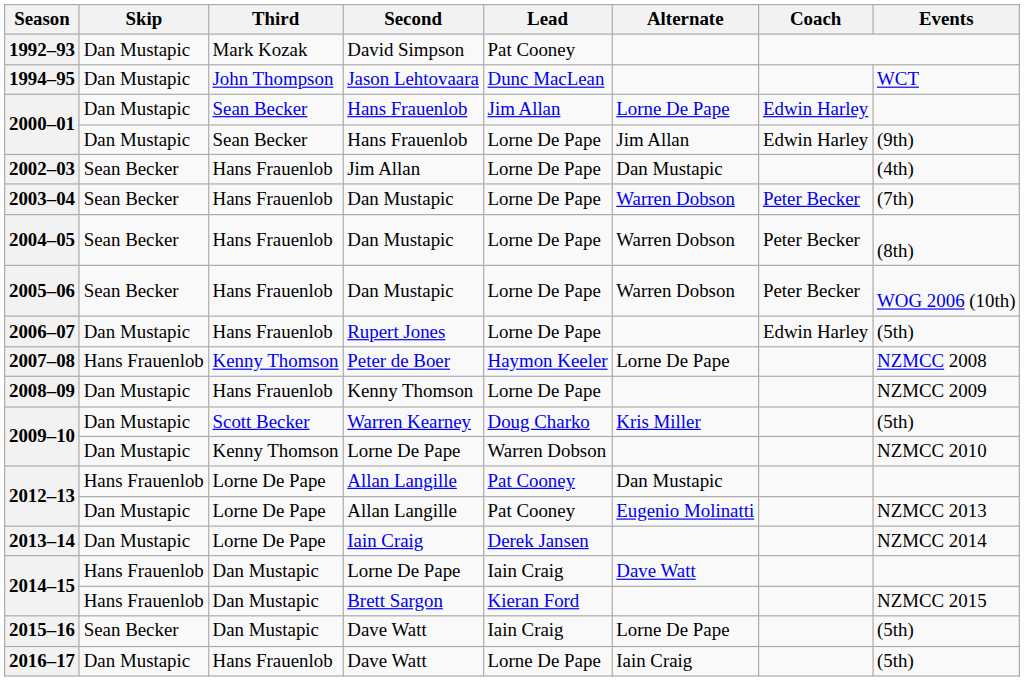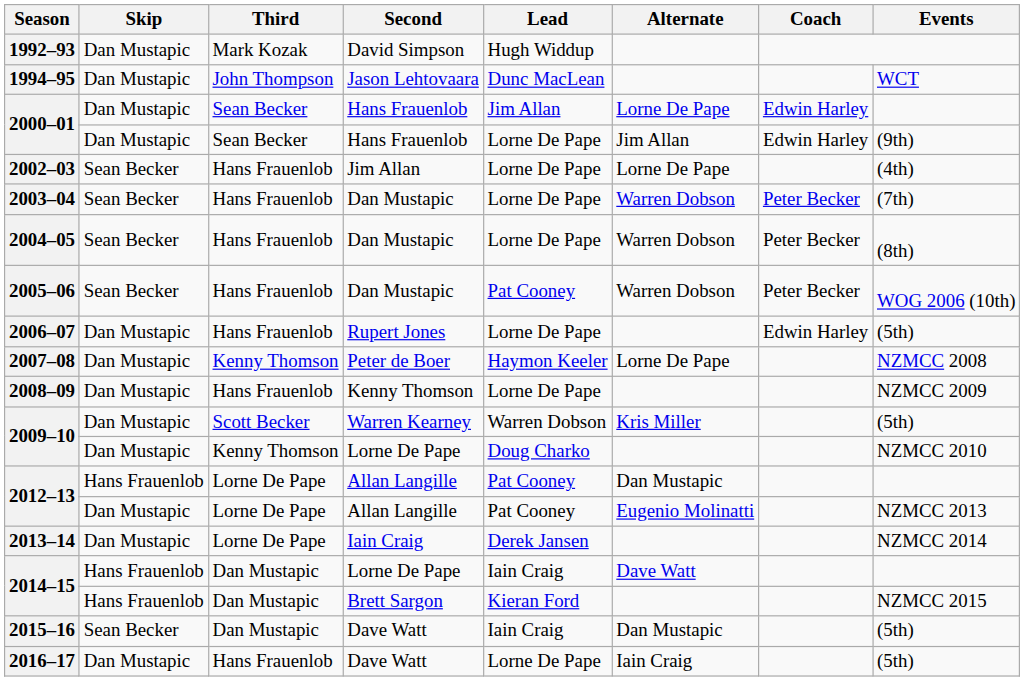 <table class="wikitable">
 <tr>
 <th scope="col">Season</th>
 <th scope="col">Skip</th>
 <th scope="col">Third</th>
 <th scope="col">Second</th>
 <th scope="col">Lead</th>
 <th scope="col">Alternate</th>
 <th scope="col">Coach</th>
 <th scope="col">Events</th>
 </tr>
 <tr>
 <th scope="row">1992–93</th>
 <td>Dan Mustapic</td>
 <td>Mark Kozak</td>
 <td>David Simpson</td>
-<td>Pat Cooney</td>
+<td>Hugh Widdup</td>
 <td></td>
 </tr>
 <tr>
 <th scope="row">1994–95</th>
 <td>Dan Mustapic</td>
 <td><a href='#'>John Thompson</a></td>
 <td><a href='#'>Jason Lehtovaara</a></td>
 <td><a href='#'>Dunc MacLean</a></td>
 <td></td>
 <td></td>
 <td><a href='#'>WCT</a></td>
 </tr>
 <tr>
 <th scope="row" rowspan=2>2000–01</th>
 <td>Dan Mustapic</td>
 <td><a href='#'>Sean Becker</a></td>
 <td><a href='#'>Hans Frauenlob</a></td>
 <td><a href='#'>Jim Allan</a></td>
 <td><a href='#'>Lorne De Pape</a></td>
 <td><a href='#'>Edwin Harley</a></td>
 <td> </td>
 </tr>
 <tr>
 <td>Dan Mustapic</td>
 <td>Sean Becker</td>
 <td>Hans Frauenlob</td>
 <td>Lorne De Pape</td>
 <td>Jim Allan</td>
 <td>Edwin Harley</td>
 <td> (9th)</td>
 </tr>
 <tr>
 <th scope="row">2002–03</th>
 <td>Sean Becker</td>
 <td>Hans Frauenlob</td>
 <td>Jim Allan</td>
 <td>Lorne De Pape</td>
-<td>Dan Mustapic</td>
+<td>Lorne De Pape</td>
 <td></td>
 <td> (4th)</td>
 </tr>
 <tr>
 <th scope="row">2003–04</th>
 <td>Sean Becker</td>
 <td>Hans Frauenlob</td>
 <td>Dan Mustapic</td>
 <td>Lorne De Pape</td>
 <td><a href='#'>Warren Dobson</a></td>
 <td><a href='#'>Peter Becker</a></td>
 <td> (7th)</td>
 </tr>
 <tr>
 <th scope="row">2004–05</th>
 <td>Sean Becker</td>
 <td>Hans Frauenlob</td>
 <td>Dan Mustapic</td>
 <td>Lorne De Pape</td>
 <td>Warren Dobson</td>
 <td>Peter Becker</td>
 <td> <br> (8th)</td>
 </tr>
 <tr>
 <th scope="row">2005–06</th>
 <td>Sean Becker</td>
 <td>Hans Frauenlob</td>
 <td>Dan Mustapic</td>
-<td>Lorne De Pape</td>
+<td><a href='#'>Pat Cooney</a></td>
 <td>Warren Dobson</td>
 <td>Peter Becker</td>
 <td> <br><a href='#'>WOG 2006</a> (10th)</td>
 </tr>
 <tr>
 <th scope="row">2006–07</th>
 <td>Dan Mustapic</td>
 <td>Hans Frauenlob</td>
 <td><a href='#'>Rupert Jones</a></td>
 <td>Lorne De Pape</td>
 <td></td>
 <td>Edwin Harley</td>
 <td> (5th)</td>
 </tr>
 <tr>
 <th scope="row">2007–08</th>
-<td>Hans Frauenlob</td>
+<td>Dan Mustapic</td>
 <td><a href='#'>Kenny Thomson</a></td>
 <td><a href='#'>Peter de Boer</a></td>
 <td><a href='#'>Haymon Keeler</a></td>
 <td>Lorne De Pape</td>
 <td></td>
 <td><a href='#'>NZMCC</a> 2008 </td>
 </tr>
 <tr>
 <th scope="row">2008–09</th>
 <td>Dan Mustapic</td>
 <td>Hans Frauenlob</td>
 <td>Kenny Thomson</td>
 <td>Lorne De Pape</td>
 <td></td>
 <td></td>
 <td>NZMCC 2009 </td>
 </tr>
 <tr>
 <th scope="row" rowspan=2>2009–10</th>
 <td>Dan Mustapic</td>
 <td><a href='#'>Scott Becker</a></td>
 <td><a href='#'>Warren Kearney</a></td>
-<td><a href='#'>Doug Charko</a></td>
+<td>Warren Dobson</td>
 <td><a href='#'>Kris Miller</a></td>
 <td></td>
 <td> (5th)</td>
 </tr>
 <tr>
 <td>Dan Mustapic</td>
 <td>Kenny Thomson</td>
 <td>Lorne De Pape</td>
-<td>Warren Dobson</td>
+<td><a href='#'>Doug Charko</a></td>
 <td></td>
 <td></td>
 <td>NZMCC 2010 </td>
 </tr>
 <tr>
 <th scope="row" rowspan=2>2012–13</th>
 <td>Hans Frauenlob</td>
 <td>Lorne De Pape</td>
 <td><a href='#'>Allan Langille</a></td>
 <td><a href='#'>Pat Cooney</a></td>
 <td>Dan Mustapic</td>
 <td></td>
 <td> </td>
 </tr>
 <tr>
 <td>Dan Mustapic</td>
 <td>Lorne De Pape</td>
 <td>Allan Langille</td>
 <td>Pat Cooney</td>
 <td><a href='#'>Eugenio Molinatti</a></td>
 <td></td>
 <td>NZMCC 2013 </td>
 </tr>
 <tr>
 <th scope="row">2013–14</th>
 <td>Dan Mustapic</td>
 <td>Lorne De Pape</td>
 <td><a href='#'>Iain Craig</a></td>
 <td><a href='#'>Derek Jansen</a></td>
 <td></td>
 <td></td>
 <td>NZMCC 2014 </td>
 </tr>
 <tr>
 <th scope="row" rowspan=2>2014–15</th>
 <td>Hans Frauenlob</td>
 <td>Dan Mustapic</td>
 <td>Lorne De Pape</td>
 <td>Iain Craig</td>
 <td><a href='#'>Dave Watt</a></td>
 <td></td>
 <td> </td>
 </tr>
 <tr>
 <td>Hans Frauenlob</td>
 <td>Dan Mustapic</td>
 <td><a href='#'>Brett Sargon</a></td>
 <td><a href='#'>Kieran Ford</a></td>
 <td></td>
 <td></td>
 <td>NZMCC 2015 </td>
 </tr>
 <tr>
 <th scope="row">2015–16</th>
 <td>Sean Becker</td>
 <td>Dan Mustapic</td>
 <td>Dave Watt</td>
 <td>Iain Craig</td>
-<td>Lorne De Pape</td>
+<td>Dan Mustapic</td>
 <td></td>
 <td> (5th)</td>
 </tr>
 <tr>
 <th scope="row">2016–17</th>
 <td>Dan Mustapic</td>
 <td>Hans Frauenlob</td>
 <td>Dave Watt</td>
 <td>Lorne De Pape</td>
 <td>Iain Craig</td>
 <td></td>
 <td> (5th)</td>
 </tr>
 </table>
